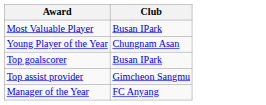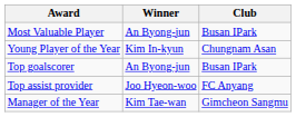 <table class="wikitable">
 <tr>
 <th>Award</th>
+<th>Winner</th>
 <th>Club</th>
 </tr>
 <tr>
 <td><a href='#'>Most Valuable Player</a></td>
+<td> <a href='#'>An Byong-jun</a></td>
 <td><a href='#'>Busan IPark</a></td>
 </tr>
 <tr>
 <td><a href='#'>Young Player of the Year</a></td>
+<td> <a href='#'>Kim In-kyun</a></td>
 <td><a href='#'>Chungnam Asan</a></td>
 </tr>
 <tr>
 <td><a href='#'>Top goalscorer</a></td>
+<td> <a href='#'>An Byong-jun</a></td>
 <td><a href='#'>Busan IPark</a></td>
 </tr>
 <tr>
 <td><a href='#'>Top assist provider</a></td>
-<td><a href='#'>Gimcheon Sangmu</a></td>
+<td> <a href='#'>Joo Hyeon-woo</a></td>
+<td><a href='#'>FC Anyang</a></td>
 </tr>
 <tr>
 <td><a href='#'>Manager of the Year</a></td>
-<td><a href='#'>FC Anyang</a></td>
+<td> <a href='#'>Kim Tae-wan</a></td>
+<td><a href='#'>Gimcheon Sangmu</a></td>
 </tr>
 </table>
